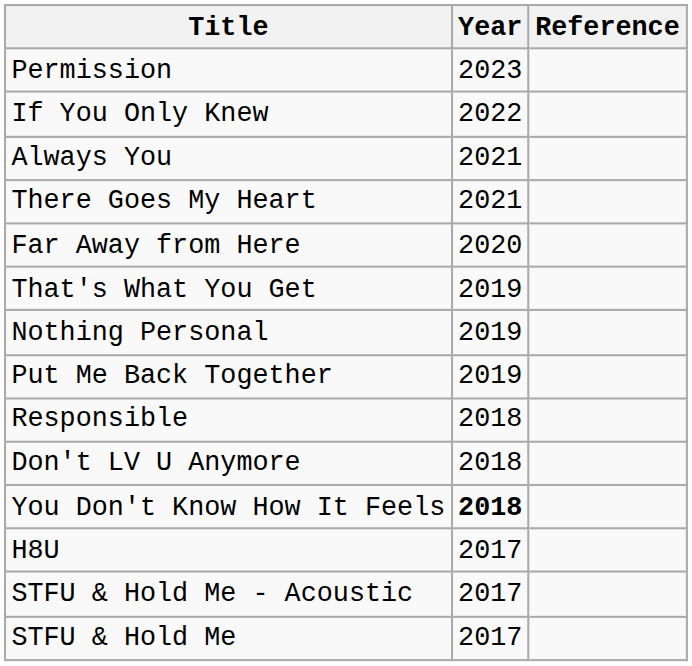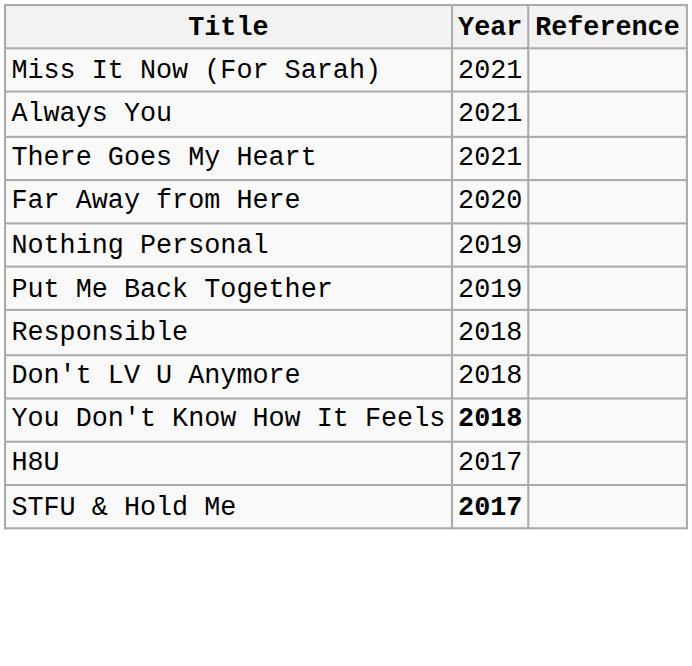 <table class="wikitable">
 <tr>
 <th>Title</th>
 <th>Year</th>
 <th>Reference</th>
 </tr>
 <tr>
-<td>Permission</td>
-<td>2023</td>
-<td></td>
-</tr>
-<tr>
-<td>If You Only Knew</td>
-<td>2022</td>
+<td>Miss It Now (For Sarah)</td>
+<td>2021</td>
 <td></td>
 </tr>
 <tr>
 <td>Always You</td>
 <td>2021</td>
 <td></td>
 </tr>
 <tr>
 <td>There Goes My Heart</td>
 <td>2021</td>
 <td></td>
 </tr>
 <tr>
 <td>Far Away from Here</td>
 <td>2020</td>
-<td></td>
-</tr>
-<tr>
-<td>That's What You Get</td>
-<td>2019</td>
 <td></td>
 </tr>
 <tr>
 <td>Nothing Personal</td>
 <td>2019</td>
 <td></td>
 </tr>
 <tr>
 <td>Put Me Back Together</td>
 <td>2019</td>
 <td></td>
 </tr>
 <tr>
 <td>Responsible</td>
 <td>2018</td>
 <td></td>
 </tr>
 <tr>
 <td>Don't LV U Anymore</td>
 <td>2018</td>
 <td></td>
 </tr>
 <tr>
 <td>You Don't Know How It Feels</td>
 <td><strong>2018</strong></td>
 <td></td>
 </tr>
 <tr>
 <td>H8U</td>
 <td>2017</td>
 <td></td>
 </tr>
 <tr>
-<td>STFU & Hold Me - Acoustic</td>
-<td>2017</td>
-<td></td>
-</tr>
-<tr>
 <td>STFU & Hold Me</td>
-<td>2017</td>
+<td><strong>2017</strong></td>
 <td></td>
 </tr>
 </table>
